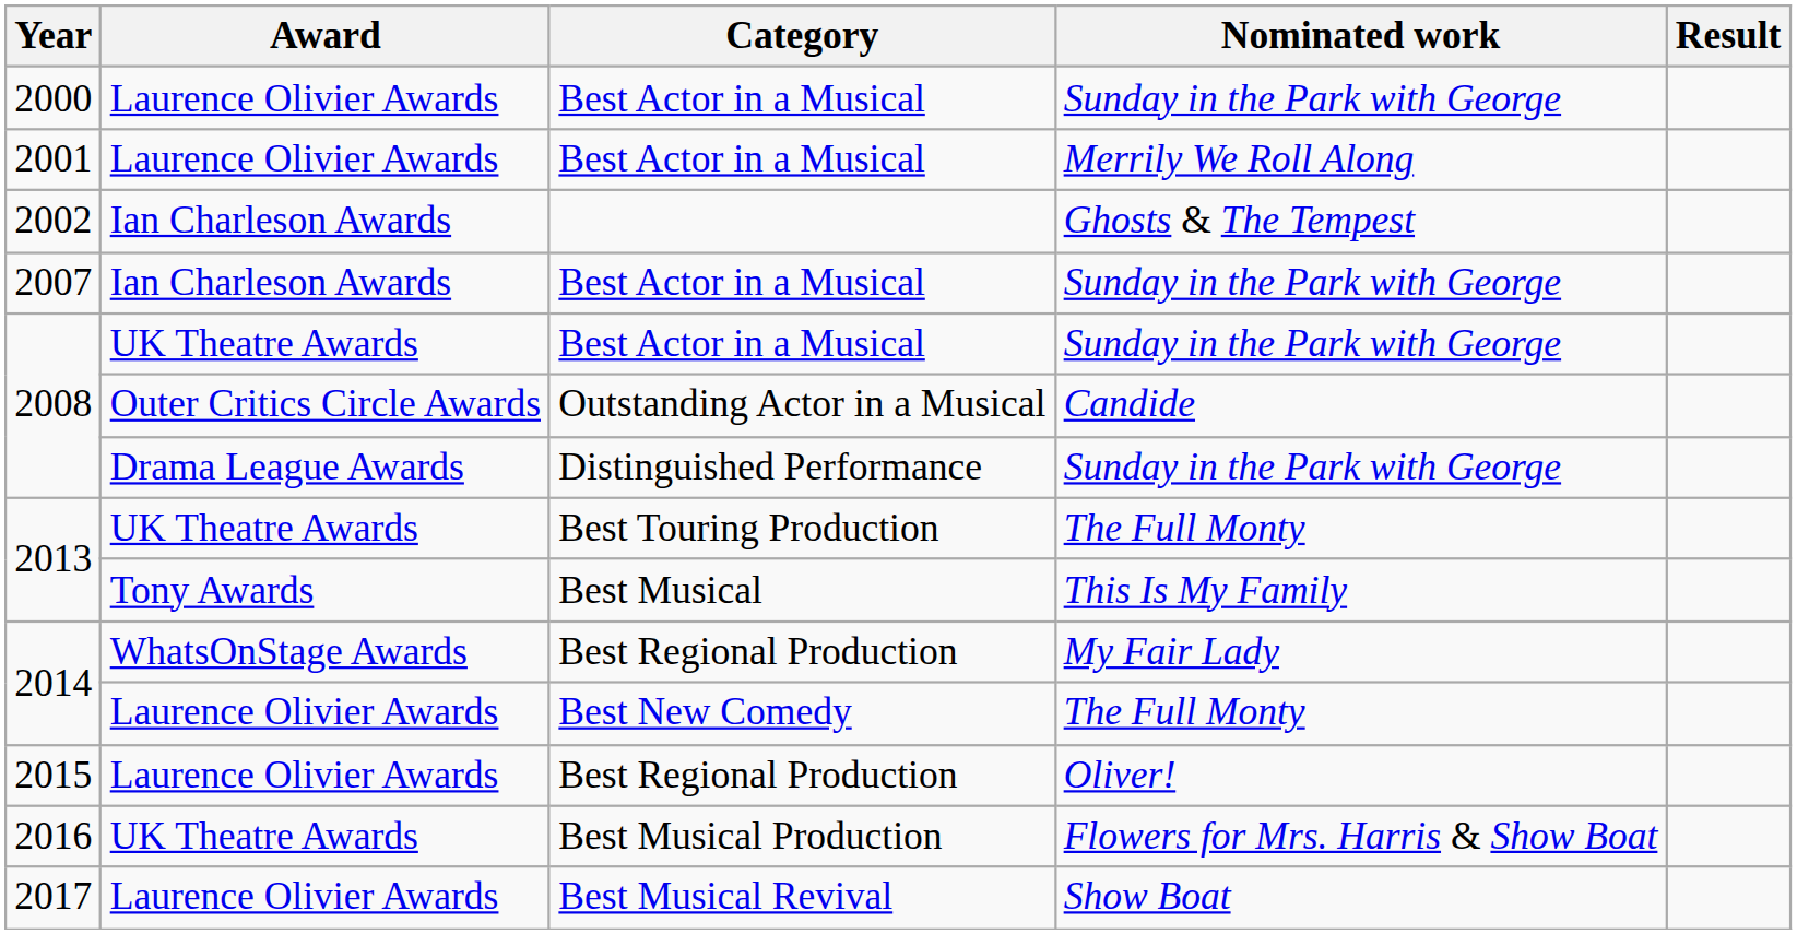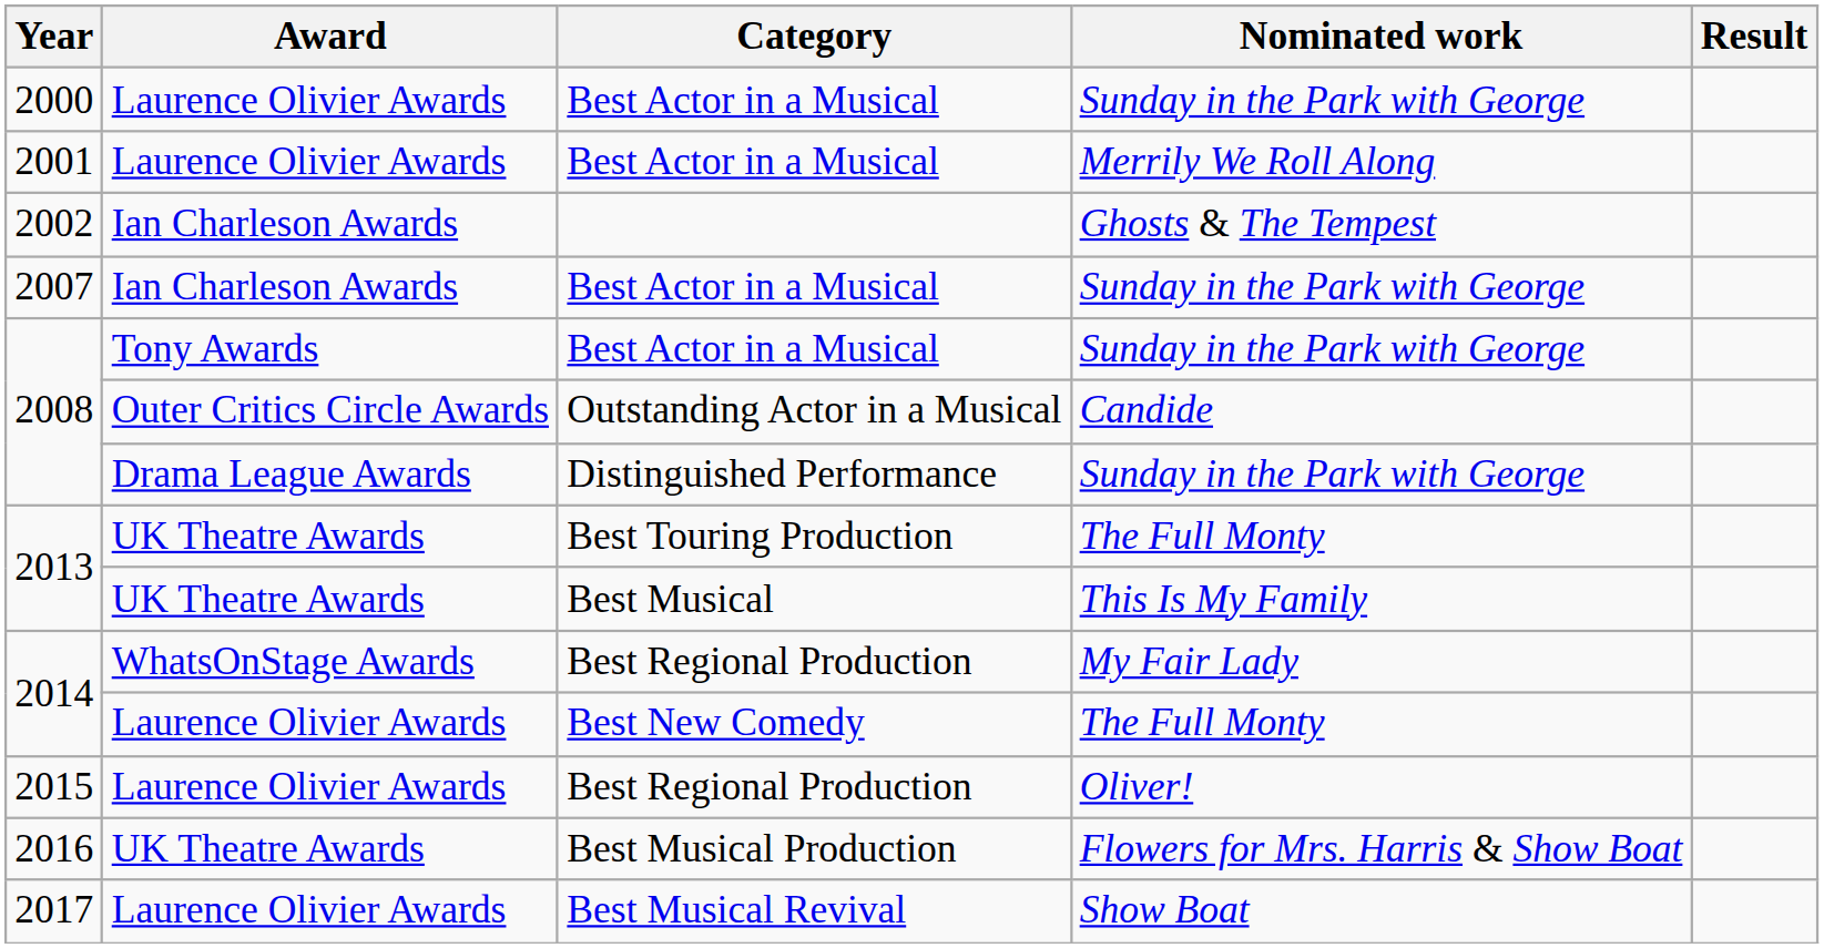 <table class="wikitable sortable">
 <tr>
 <th>Year</th>
 <th>Award</th>
 <th>Category</th>
 <th>Nominated work</th>
 <th>Result</th>
 </tr>
 <tr>
 <td>2000</td>
 <td><a href='#'>Laurence Olivier Awards</a></td>
 <td><a href='#'>Best Actor in a Musical</a></td>
 <td><em><a href='#'>Sunday in the Park with George</a></em></td>
 <td></td>
 </tr>
 <tr>
 <td>2001</td>
 <td><a href='#'>Laurence Olivier Awards</a></td>
 <td><a href='#'>Best Actor in a Musical</a></td>
 <td><em><a href='#'>Merrily We Roll Along</a></em></td>
 <td></td>
 </tr>
 <tr>
 <td>2002</td>
 <td><a href='#'>Ian Charleson Awards</a></td>
 <td></td>
 <td><em><a href='#'>Ghosts</a></em> & <em><a href='#'>The Tempest</a></em></td>
 <td></td>
 </tr>
 <tr>
 <td>2007</td>
 <td><a href='#'>Ian Charleson Awards</a></td>
 <td><a href='#'>Best Actor in a Musical</a></td>
 <td><em><a href='#'>Sunday in the Park with George</a></em></td>
 <td></td>
 </tr>
 <tr>
 <td rowspan="3">2008</td>
-<td><a href='#'>UK Theatre Awards</a></td>
+<td><a href='#'>Tony Awards</a></td>
 <td><a href='#'>Best Actor in a Musical</a></td>
 <td><em><a href='#'>Sunday in the Park with George</a></em></td>
 <td></td>
 </tr>
 <tr>
 <td><a href='#'>Outer Critics Circle Awards</a></td>
 <td>Outstanding Actor in a Musical</td>
 <td><em><a href='#'>Candide</a></em></td>
 <td></td>
 </tr>
 <tr>
 <td><a href='#'>Drama League Awards</a></td>
 <td>Distinguished Performance</td>
 <td><em><a href='#'>Sunday in the Park with George</a></em></td>
 <td></td>
 </tr>
 <tr>
 <td rowspan="2">2013</td>
 <td><a href='#'>UK Theatre Awards</a></td>
 <td>Best Touring Production</td>
 <td><em><a href='#'>The Full Monty</a></em></td>
 <td></td>
 </tr>
 <tr>
-<td><a href='#'>Tony Awards</a></td>
+<td><a href='#'>UK Theatre Awards</a></td>
 <td>Best Musical</td>
 <td><em><a href='#'>This Is My Family</a></em></td>
 <td></td>
 </tr>
 <tr>
 <td rowspan="2">2014</td>
 <td><a href='#'>WhatsOnStage Awards</a></td>
 <td>Best Regional Production</td>
 <td><em><a href='#'>My Fair Lady</a></em></td>
 <td></td>
 </tr>
 <tr>
 <td><a href='#'>Laurence Olivier Awards</a></td>
 <td><a href='#'>Best New Comedy</a></td>
 <td><em><a href='#'>The Full Monty</a></em></td>
 <td></td>
 </tr>
 <tr>
 <td>2015</td>
 <td><a href='#'>Laurence Olivier Awards</a></td>
 <td>Best Regional Production</td>
 <td><em><a href='#'>Oliver!</a></em></td>
 <td></td>
 </tr>
 <tr>
 <td>2016</td>
 <td><a href='#'>UK Theatre Awards</a></td>
 <td>Best Musical Production</td>
 <td><em><a href='#'>Flowers for Mrs. Harris</a></em> & <em><a href='#'>Show Boat</a></em></td>
 <td></td>
 </tr>
 <tr>
 <td>2017</td>
 <td><a href='#'>Laurence Olivier Awards</a></td>
 <td><a href='#'>Best Musical Revival</a></td>
 <td><em><a href='#'>Show Boat</a></em></td>
 <td></td>
 </tr>
 <tr>
 </tr>
 </table>
